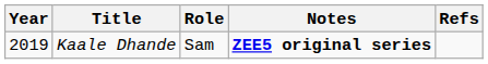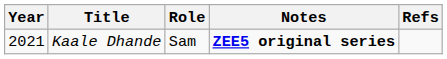 <table class="wikitable sortable">
 <tr>
 <th>Year</th>
 <th>Title</th>
 <th>Role</th>
 <th>Notes</th>
 <th>Refs</th>
 </tr>
 <tr>
-<td>2019</td>
+<td>2021</td>
 <td><em>Kaale Dhande</em></td>
 <td>Sam</td>
 <td><strong><a href='#'>ZEE5</a> original series</strong></td>
 <td></td>
 </tr>
 </table>
